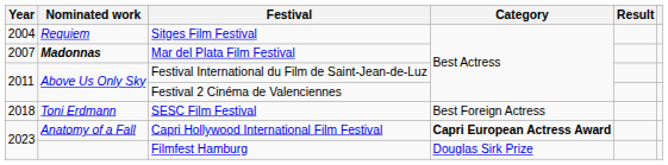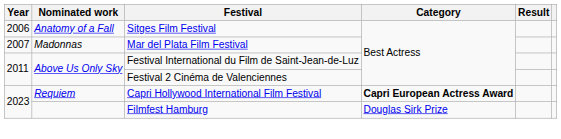 <table class="wikitable sortable">
 <tr>
 <th>Year</th>
 <th>Nominated work</th>
 <th>Festival</th>
 <th>Category</th>
 <th>Result</th>
 <th scope="col" class="unsortable"></th>
 </tr>
 <tr>
-<td>2004</td>
-<td><em><a href='#'>Requiem</a></em></td>
+<td>2006</td>
+<td><em><a href='#'>Anatomy of a Fall</a></em></td>
 <td><a href='#'>Sitges Film Festival</a></td>
 <td rowspan=4>Best Actress</td>
 <td></td>
 <td></td>
 </tr>
 <tr>
 <td>2007</td>
-<td><strong><em>Madonnas</em></strong></td>
+<td><em>Madonnas</em></td>
 <td><a href='#'>Mar del Plata Film Festival</a></td>
 <td></td>
 <td></td>
 </tr>
 <tr>
 <td rowspan=2>2011</td>
 <td rowspan=2><em><a href='#'>Above Us Only Sky</a></em></td>
 <td>Festival International du Film de Saint-Jean-de-Luz</td>
 <td></td>
 <td></td>
 </tr>
 <tr>
 <td>Festival 2 Cinéma de Valenciennes</td>
 <td></td>
 <td></td>
 </tr>
 <tr>
-<td>2018</td>
-<td><em><a href='#'>Toni Erdmann</a></em></td>
-<td><a href='#'>SESC Film Festival</a></td>
-<td>Best Foreign Actress</td>
-<td></td>
-<td></td>
-</tr>
-<tr>
 <td rowspan="2">2023</td>
-<td><em><a href='#'>Anatomy of a Fall</a></em></td>
+<td><em><a href='#'>Requiem</a></em></td>
 <td><a href='#'>Capri Hollywood International Film Festival</a></td>
 <td><strong>Capri European Actress Award</strong></td>
 <td></td>
 <td></td>
 </tr>
 <tr>
 <td></td>
 <td><a href='#'>Filmfest Hamburg</a></td>
 <td><a href='#'>Douglas Sirk Prize</a></td>
 <td></td>
 <td></td>
 </tr>
 </table>
